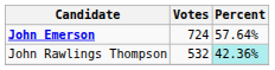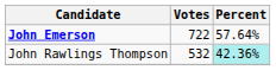 <table class="wikitable">
 <tr>
 <th>Candidate</th>
 <th>Votes</th>
 <th>Percent</th>
 </tr>
 <tr>
 <td style="font-weight:bold;"><a href='#'>John Emerson</a></td>
-<td style="text-align:right;">724</td>
+<td style="text-align:right;">722</td>
 <td>57.64%</td>
 </tr>
 <tr>
 <td>John Rawlings Thompson</td>
 <td style="text-align:right;">532</td>
 <td style="background: paleturquoise;">42.36%</td>
 </tr>
 <tr>
 </tr>
 </table>
